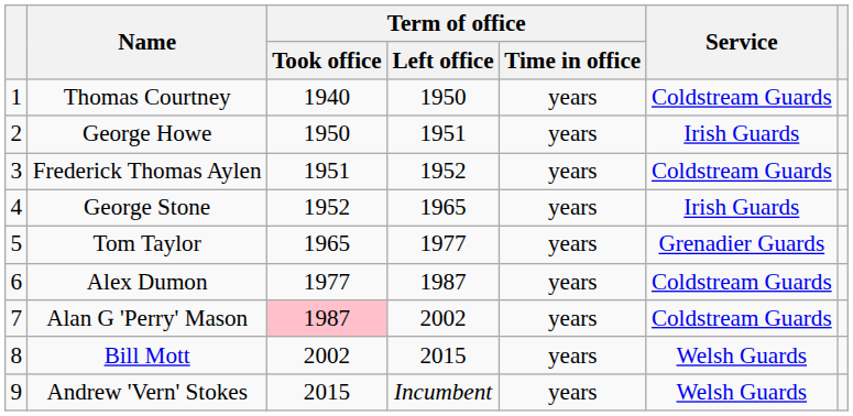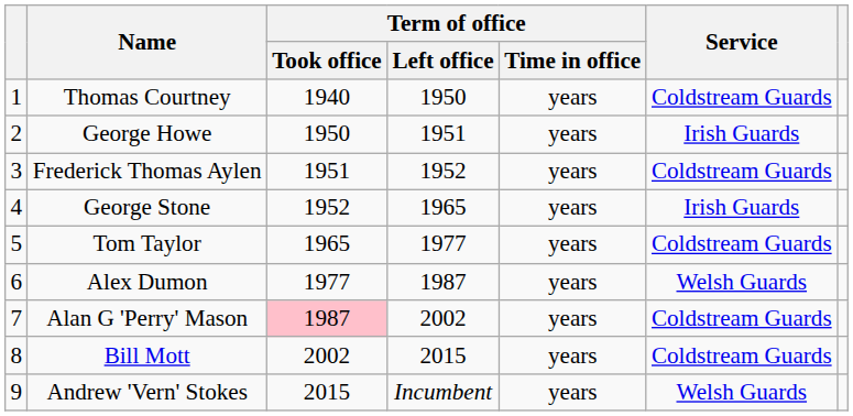 <table class="wikitable" style="text-align:center">
 <tr>
 <th rowspan=2></th>
 <th rowspan=2>Name<br></th>
 <th colspan=3>Term of office</th>
 <th rowspan=2>Service</th>
 <th rowspan=2></th>
 </tr>
 <tr>
 <th>Took office</th>
 <th>Left office</th>
 <th>Time in office</th>
 </tr>
 <tr>
 <td>1</td>
 <td>Thomas Courtney</td>
 <td>1940</td>
 <td>1950</td>
 <td> years</td>
 <td><a href='#'>Coldstream Guards</a></td>
 <td></td>
 </tr>
 <tr>
 <td>2</td>
 <td>George Howe</td>
 <td>1950</td>
 <td>1951</td>
 <td> years</td>
 <td><a href='#'>Irish Guards</a></td>
 <td></td>
 </tr>
 <tr>
 <td>3</td>
 <td>Frederick Thomas Aylen</td>
 <td>1951</td>
 <td>1952</td>
 <td> years</td>
 <td><a href='#'>Coldstream Guards</a></td>
 <td></td>
 </tr>
 <tr>
 <td>4</td>
 <td>George Stone </td>
 <td>1952</td>
 <td>1965</td>
 <td> years</td>
 <td><a href='#'>Irish Guards</a></td>
 <td></td>
 </tr>
 <tr>
 <td>5</td>
 <td>Tom Taylor </td>
 <td>1965</td>
 <td>1977</td>
 <td> years</td>
-<td><a href='#'>Grenadier Guards</a></td>
+<td><a href='#'>Coldstream Guards</a></td>
 <td></td>
 </tr>
 <tr>
 <td>6</td>
 <td>Alex Dumon </td>
 <td>1977</td>
 <td>1987</td>
 <td> years</td>
-<td><a href='#'>Coldstream Guards</a></td>
+<td><a href='#'>Welsh Guards</a></td>
 <td></td>
 </tr>
 <tr>
 <td>7</td>
 <td>Alan G 'Perry' Mason </td>
 <td style="background: pink;">1987</td>
 <td>2002</td>
 <td> years</td>
 <td><a href='#'>Coldstream Guards</a></td>
 <td></td>
 </tr>
 <tr>
 <td>8</td>
 <td><a href='#'>Bill Mott</a> </td>
 <td>2002</td>
 <td>2015</td>
 <td> years</td>
-<td><a href='#'>Welsh Guards</a></td>
+<td><a href='#'>Coldstream Guards</a></td>
 <td></td>
 </tr>
 <tr>
 <td>9</td>
 <td>Andrew 'Vern' Stokes <br></td>
 <td>2015</td>
 <td><em>Incumbent</em></td>
 <td> years</td>
 <td><a href='#'>Welsh Guards</a></td>
 <td></td>
 </tr>
 </table>
